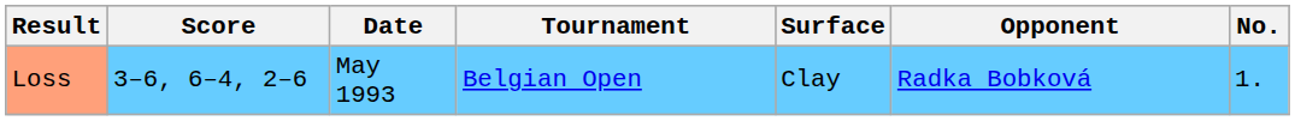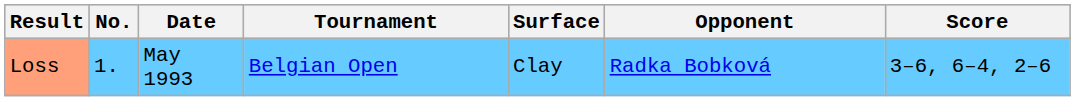 <table class="sortable wikitable">
 <tr>
 <th style="width:40px">Result</th>
-<th style="width:110px" class="unsortable">Score</th>
+<th style="width:25px">No.</th>
 <th style="width:60px">Date</th>
 <th style="width:160px">Tournament</th>
 <th style="width:50px">Surface</th>
 <th style="width:170px">Opponent</th>
-<th style="width:25px">No.</th>
+<th style="width:110px" class="unsortable">Score</th>
 </tr>
 <tr style="background:#6cf;">
 <td style="background:#ffa07a;">Loss</td>
-<td>3–6, 6–4, 2–6</td>
+<td>1.</td>
 <td>May 1993</td>
 <td><a href='#'>Belgian Open</a></td>
 <td>Clay</td>
 <td> <a href='#'>Radka Bobková</a></td>
-<td>1.</td>
+<td>3–6, 6–4, 2–6</td>
 </tr>
 </table>
